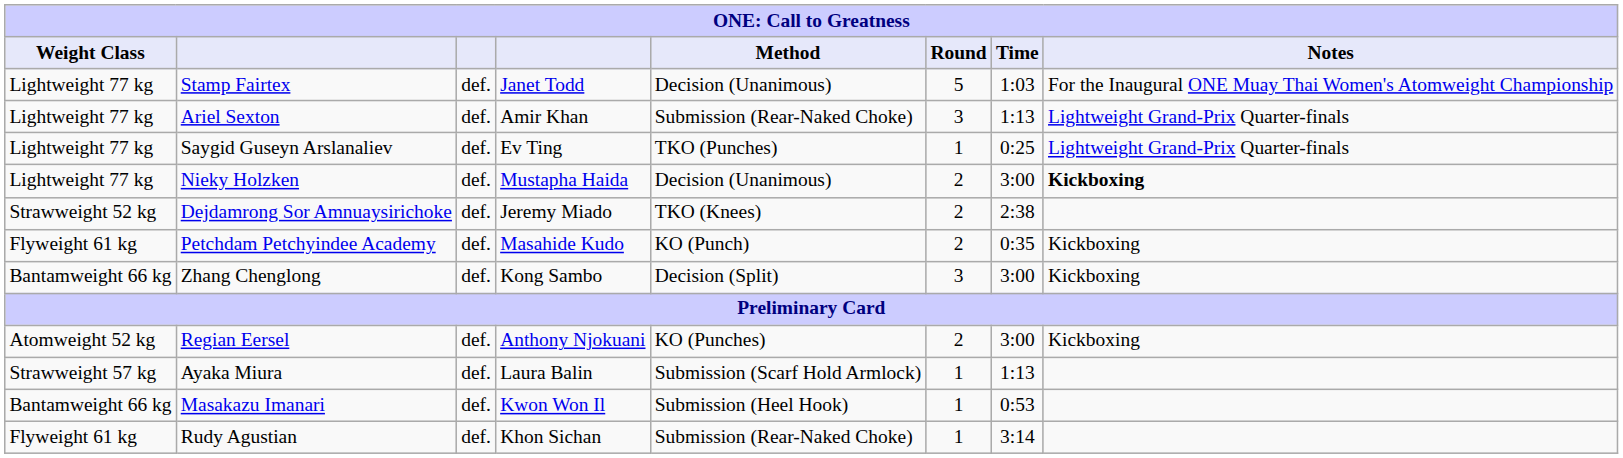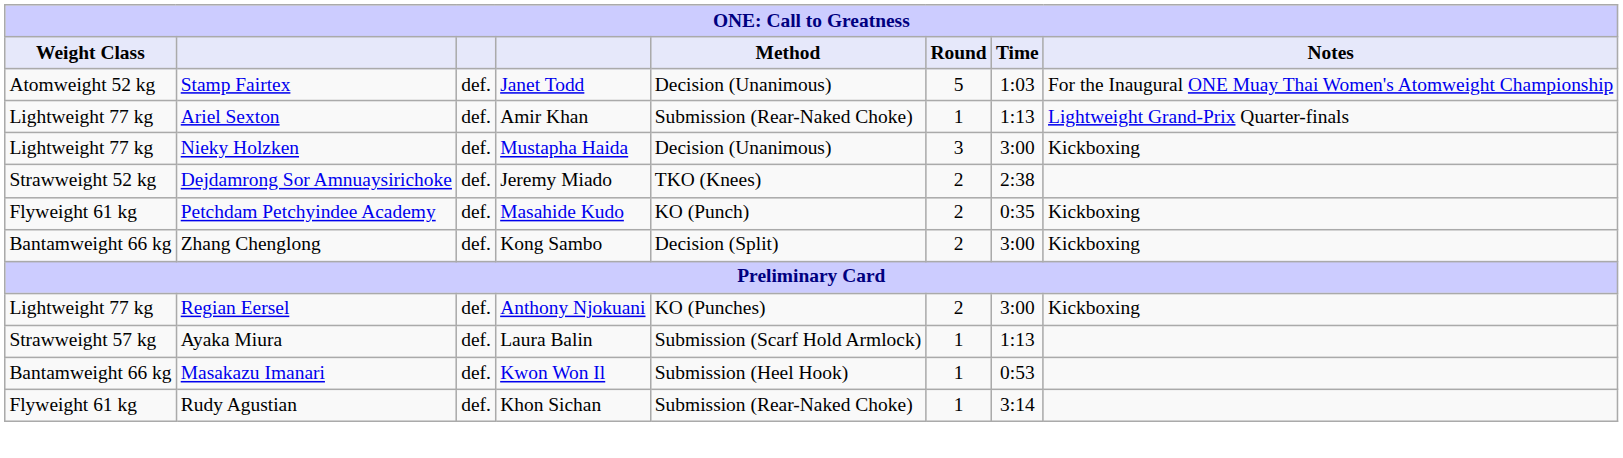 <table class="wikitable" style="font-size: 80%;">
 <tr>
 <th colspan="8" style="background-color: #ccf; color: #000080; text-align: center;"><strong>ONE: Call to Greatness </strong></th>
 </tr>
 <tr>
 <th colspan="1" style="background-color: #E6E8FA; color: #000000; text-align: center;">Weight Class</th>
 <th colspan="1" style="background-color: #E6E8FA; color: #000000; text-align: center;"></th>
 <th colspan="1" style="background-color: #E6E8FA; color: #000000; text-align: center;"></th>
 <th colspan="1" style="background-color: #E6E8FA; color: #000000; text-align: center;"></th>
 <th colspan="1" style="background-color: #E6E8FA; color: #000000; text-align: center;">Method</th>
 <th colspan="1" style="background-color: #E6E8FA; color: #000000; text-align: center;">Round</th>
 <th colspan="1" style="background-color: #E6E8FA; color: #000000; text-align: center;">Time</th>
 <th colspan="1" style="background-color: #E6E8FA; color: #000000; text-align: center;">Notes</th>
 </tr>
 <tr>
-<td>Lightweight 77 kg</td>
+<td>Atomweight 52 kg</td>
 <td> <a href='#'>Stamp Fairtex</a></td>
 <td>def.</td>
 <td> <a href='#'>Janet Todd</a></td>
 <td>Decision (Unanimous)</td>
 <td align=center>5</td>
 <td align=center>1:03</td>
 <td>For the Inaugural <a href='#'>ONE Muay Thai Women's Atomweight Championship</a></td>
 </tr>
 <tr>
 <td>Lightweight 77 kg</td>
 <td> <a href='#'>Ariel Sexton</a></td>
 <td>def.</td>
 <td> Amir Khan</td>
 <td>Submission (Rear-Naked Choke)</td>
-<td align=center>3</td>
+<td align=center>1</td>
 <td align=center>1:13</td>
-<td><a href='#'>Lightweight Grand-Prix</a> Quarter-finals</td>
-</tr>
-<tr>
-<td>Lightweight 77 kg</td>
-<td> Saygid Guseyn Arslanaliev</td>
-<td>def.</td>
-<td> Ev Ting</td>
-<td>TKO (Punches)</td>
-<td align=center>1</td>
-<td align=center>0:25</td>
 <td><a href='#'>Lightweight Grand-Prix</a> Quarter-finals</td>
 </tr>
 <tr>
 <td>Lightweight 77 kg</td>
 <td> <a href='#'>Nieky Holzken</a></td>
 <td>def.</td>
 <td> <a href='#'>Mustapha Haida</a></td>
 <td>Decision (Unanimous)</td>
-<td align=center>2</td>
+<td align=center>3</td>
 <td align=center>3:00</td>
-<td><strong>Kickboxing</strong></td>
+<td>Kickboxing</td>
 </tr>
 <tr>
 <td>Strawweight 52 kg</td>
 <td> <a href='#'>Dejdamrong Sor Amnuaysirichoke</a></td>
 <td>def.</td>
 <td> Jeremy Miado</td>
 <td>TKO (Knees)</td>
 <td align=center>2</td>
 <td align=center>2:38</td>
 <td></td>
 </tr>
 <tr>
 <td>Flyweight 61 kg</td>
 <td> <a href='#'>Petchdam Petchyindee Academy</a></td>
 <td>def.</td>
 <td> <a href='#'>Masahide Kudo</a></td>
 <td>KO (Punch)</td>
 <td align=center>2</td>
 <td align=center>0:35</td>
 <td>Kickboxing</td>
 </tr>
 <tr>
 <td>Bantamweight 66 kg</td>
 <td> Zhang Chenglong</td>
 <td>def.</td>
 <td> Kong Sambo</td>
 <td>Decision (Split)</td>
-<td align=center>3</td>
+<td align=center>2</td>
 <td align=center>3:00</td>
 <td>Kickboxing</td>
 </tr>
 <tr>
 <th colspan="8" style="background-color: #ccf; color: #000080; text-align: center;"><strong>Preliminary Card</strong></th>
 </tr>
 <tr>
-<td>Atomweight 52 kg</td>
+<td>Lightweight 77 kg</td>
 <td> <a href='#'>Regian Eersel</a></td>
 <td>def.</td>
 <td> <a href='#'>Anthony Njokuani</a></td>
 <td>KO (Punches)</td>
 <td align=center>2</td>
 <td align=center>3:00</td>
 <td>Kickboxing</td>
 </tr>
 <tr>
 <td>Strawweight 57 kg</td>
 <td> Ayaka Miura</td>
 <td>def.</td>
 <td> Laura Balin</td>
 <td>Submission (Scarf Hold Armlock)</td>
 <td align=center>1</td>
 <td align=center>1:13</td>
 <td></td>
 </tr>
 <tr>
 <td>Bantamweight 66 kg</td>
 <td> <a href='#'>Masakazu Imanari</a></td>
 <td>def.</td>
 <td> <a href='#'>Kwon Won Il</a></td>
 <td>Submission (Heel Hook)</td>
 <td align=center>1</td>
 <td align=center>0:53</td>
 <td></td>
 </tr>
 <tr>
 <td>Flyweight 61 kg</td>
 <td> Rudy Agustian</td>
 <td>def.</td>
 <td> Khon Sichan</td>
 <td>Submission (Rear-Naked Choke)</td>
 <td align=center>1</td>
 <td align=center>3:14</td>
 <td></td>
 </tr>
 </table>
